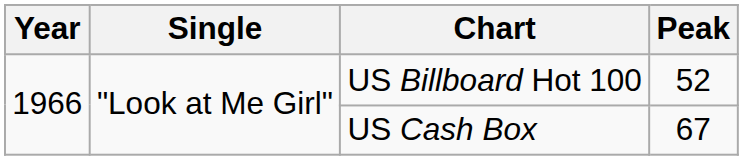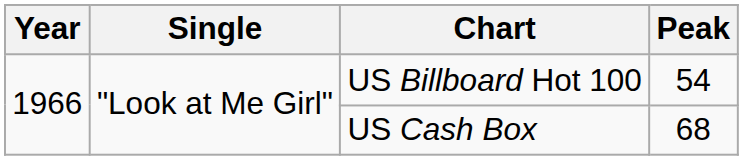 <table class="wikitable">
 <tr>
 <th>Year</th>
 <th>Single</th>
 <th>Chart</th>
 <th>Peak</th>
 </tr>
 <tr>
 <td rowspan="2">1966</td>
 <td rowspan="2">"Look at Me Girl"</td>
 <td>US <em>Billboard</em> Hot 100</td>
-<td align="center">52</td>
+<td align="center">54</td>
 </tr>
 <tr>
 <td>US <em>Cash Box</em></td>
-<td align="center">67</td>
+<td align="center">68</td>
 </tr>
 </table>
